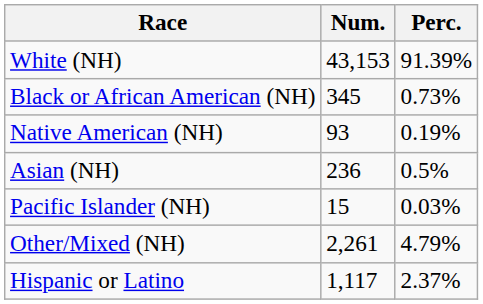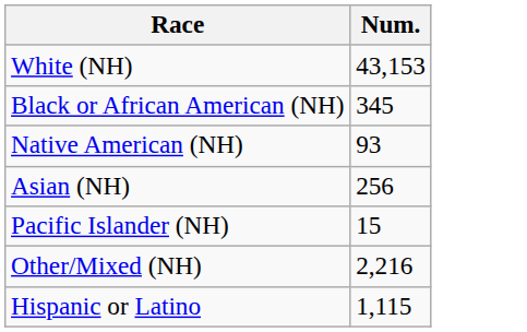 <table class="wikitable">
 <tr>
 <th>Race</th>
 <th>Num.</th>
-<th>Perc.</th>
 </tr>
 <tr>
 <td><a href='#'>White</a> (NH)</td>
 <td>43,153</td>
-<td>91.39%</td>
 </tr>
 <tr>
 <td><a href='#'>Black or African American</a> (NH)</td>
 <td>345</td>
-<td>0.73%</td>
 </tr>
 <tr>
 <td><a href='#'>Native American</a> (NH)</td>
 <td>93</td>
-<td>0.19%</td>
 </tr>
 <tr>
 <td><a href='#'>Asian</a> (NH)</td>
-<td>236</td>
-<td>0.5%</td>
+<td>256</td>
 </tr>
 <tr>
 <td><a href='#'>Pacific Islander</a> (NH)</td>
 <td>15</td>
-<td>0.03%</td>
 </tr>
 <tr>
 <td><a href='#'>Other/Mixed</a> (NH)</td>
-<td>2,261</td>
-<td>4.79%</td>
+<td>2,216</td>
 </tr>
 <tr>
 <td><a href='#'>Hispanic</a> or <a href='#'>Latino</a></td>
-<td>1,117</td>
-<td>2.37%</td>
+<td>1,115</td>
 </tr>
 </table>
